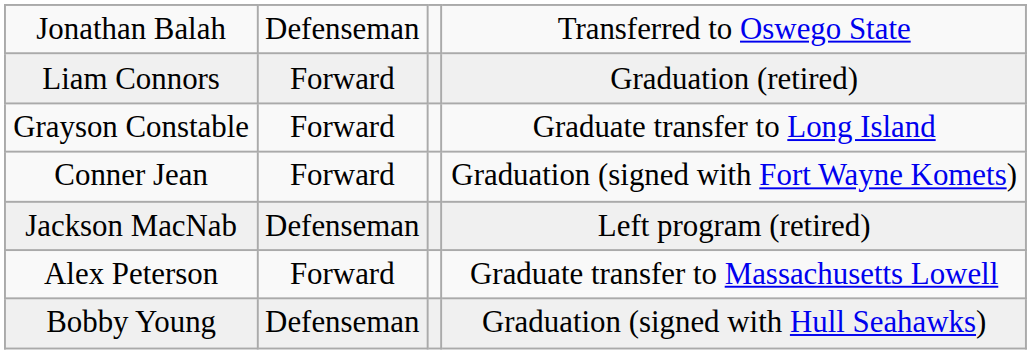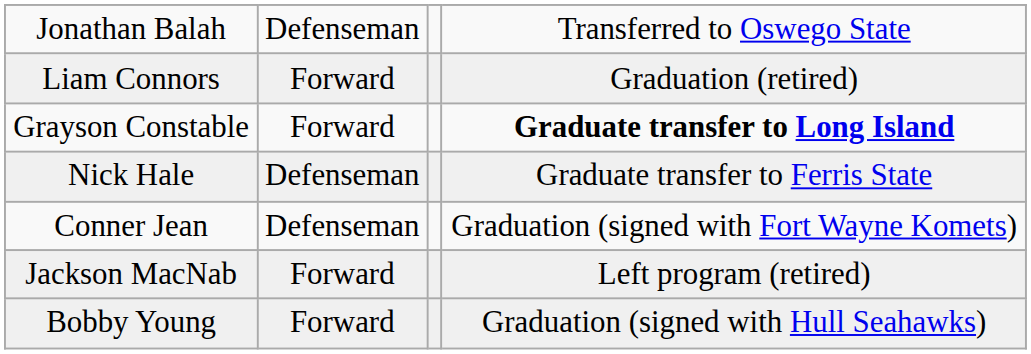 <table class="wikitable" width="60%">
 <tr align="center" bgcolor="">
 <td>Jonathan Balah</td>
 <td>Defenseman</td>
 <td></td>
 <td>Transferred to <a href='#'>Oswego State</a></td>
 </tr>
 <tr align="center" bgcolor="f0f0f0">
 <td>Liam Connors</td>
 <td>Forward</td>
 <td></td>
 <td>Graduation (retired)</td>
 </tr>
 <tr align="center" bgcolor="">
 <td>Grayson Constable</td>
 <td>Forward</td>
 <td></td>
-<td>Graduate transfer to <a href='#'>Long Island</a></td>
+<td><strong>Graduate transfer to <a href='#'>Long Island</a></strong></td>
+</tr>
+<tr align="center" bgcolor="f0f0f0">
+<td>Nick Hale</td>
+<td>Defenseman</td>
+<td></td>
+<td>Graduate transfer to <a href='#'>Ferris State</a></td>
 </tr>
 <tr align="center" bgcolor="">
 <td>Conner Jean</td>
-<td>Forward</td>
+<td>Defenseman</td>
 <td></td>
 <td>Graduation (signed with <a href='#'>Fort Wayne Komets</a>)</td>
 </tr>
 <tr align="center" bgcolor="f0f0f0">
 <td>Jackson MacNab</td>
-<td>Defenseman</td>
+<td>Forward</td>
 <td></td>
 <td>Left program (retired)</td>
 </tr>
-<tr align="center" bgcolor="">
-<td>Alex Peterson</td>
-<td>Forward</td>
-<td></td>
-<td>Graduate transfer to <a href='#'>Massachusetts Lowell</a></td>
-</tr>
 <tr align="center" bgcolor="f0f0f0">
 <td>Bobby Young</td>
-<td>Defenseman</td>
+<td>Forward</td>
 <td></td>
 <td>Graduation (signed with <a href='#'>Hull Seahawks</a>)</td>
 </tr>
 </table>
